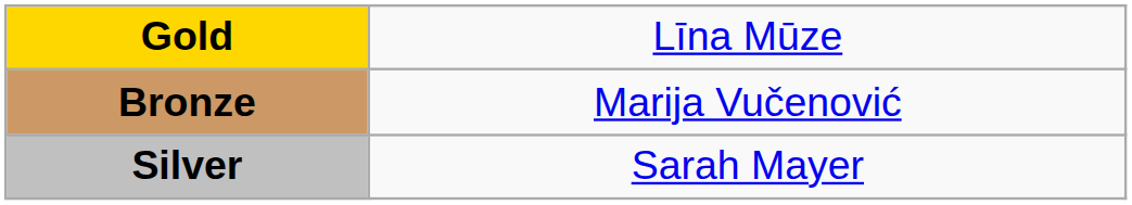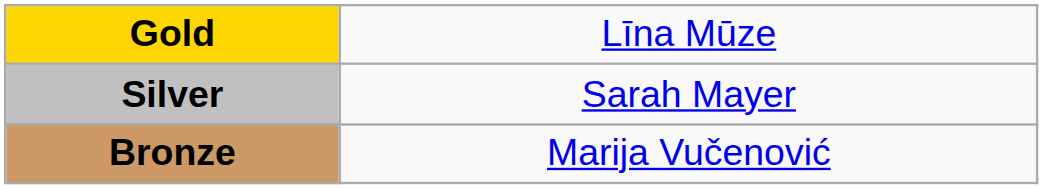 <table class="wikitable" style="text-align:center; " width="35%">
 <tr>
 <td bgcolor="gold"><strong>Gold</strong></td>
 <td><a href='#'>Līna Mūze</a><br>  <small><em></em></small></td>
 </tr>
 <tr>
+<td bgcolor="silver"><strong>Silver</strong></td>
+<td><a href='#'>Sarah Mayer</a><br>  <small><em></em></small></td>
+</tr>
+<tr>
 <td bgcolor="CC9966"><strong>Bronze</strong></td>
 <td><a href='#'>Marija Vučenović</a><br>  <small><em></em></small></td>
 </tr>
-<tr>
-<td bgcolor="silver"><strong>Silver</strong></td>
-<td><a href='#'>Sarah Mayer</a><br>  <small><em></em></small></td>
-</tr>
 </table>
